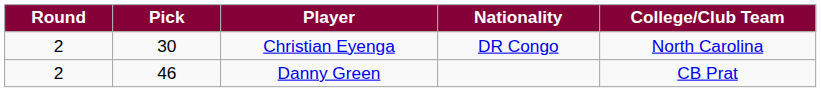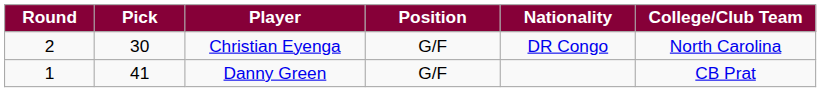 <table class="wikitable sortable sortable">
 <tr>
 <th style="background:#860038;color:#FFFFFF;" width="10%">Round</th>
 <th style="background:#860038;color:#FFFFFF;" width="10%">Pick</th>
 <th style="background:#860038;color:#FFFFFF;" width="20%">Player</th>
+<th style="background:#860038;color:#FFFFFF;" width="15%">Position</th>
 <th style="background:#860038;color:#FFFFFF;" width="15%">Nationality</th>
 <th style="background:#860038;color:#FFFFFF;" width="20%">College/Club Team</th>
 </tr>
 <tr style="text-align: center">
 <td>2</td>
 <td>30</td>
 <td><a href='#'>Christian Eyenga</a></td>
+<td>G/F</td>
 <td> <a href='#'>DR Congo</a></td>
 <td><a href='#'>North Carolina</a></td>
 </tr>
 <tr style="text-align: center">
-<td>2</td>
-<td>46</td>
+<td>1</td>
+<td>41</td>
 <td><a href='#'>Danny Green</a></td>
+<td>G/F</td>
 <td></td>
 <td><a href='#'>CB Prat</a></td>
 </tr>
 </table>
